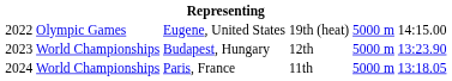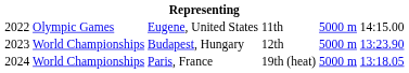 <table>
 <tr>
 <th colspan="6">Representing </th>
 </tr>
 <tr>
 <td>2022</td>
 <td><a href='#'>Olympic Games</a></td>
 <td><a href='#'>Eugene</a>, United States</td>
-<td>19th (heat)</td>
+<td>11th</td>
 <td><a href='#'>5000 m</a></td>
 <td>14:15.00</td>
 </tr>
 <tr>
 <td>2023</td>
 <td><a href='#'>World Championships</a></td>
 <td><a href='#'>Budapest</a>, Hungary</td>
 <td>12th</td>
 <td><a href='#'>5000 m</a></td>
 <td><a href='#'>13:23.90</a></td>
 </tr>
 <tr>
 <td>2024</td>
 <td><a href='#'>World Championships</a></td>
 <td><a href='#'>Paris</a>, France</td>
-<td>11th</td>
+<td>19th (heat)</td>
 <td><a href='#'>5000 m</a></td>
 <td><a href='#'>13:18.05</a></td>
 </tr>
 </table>
